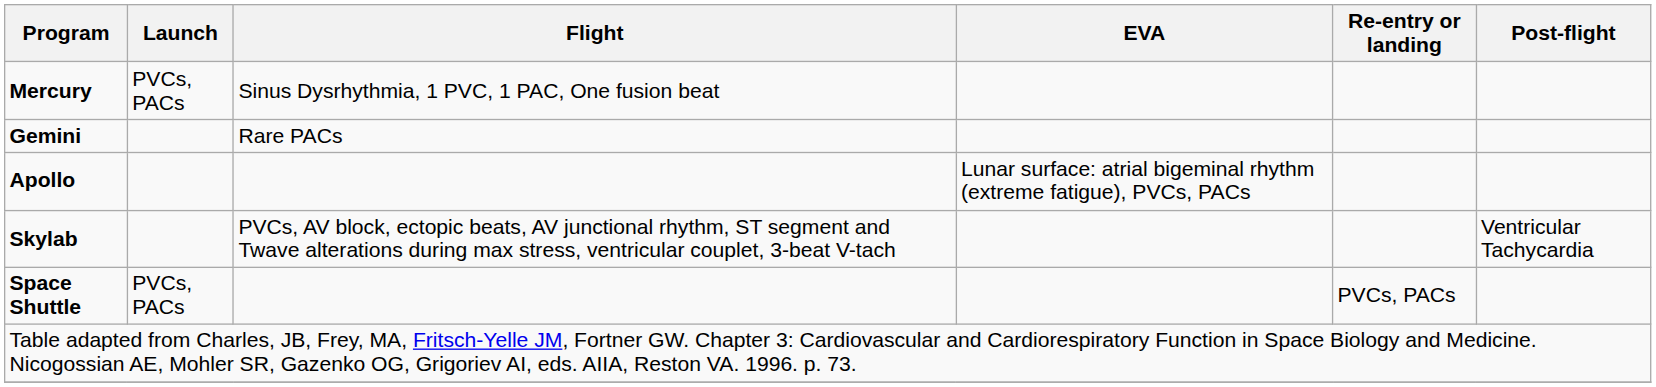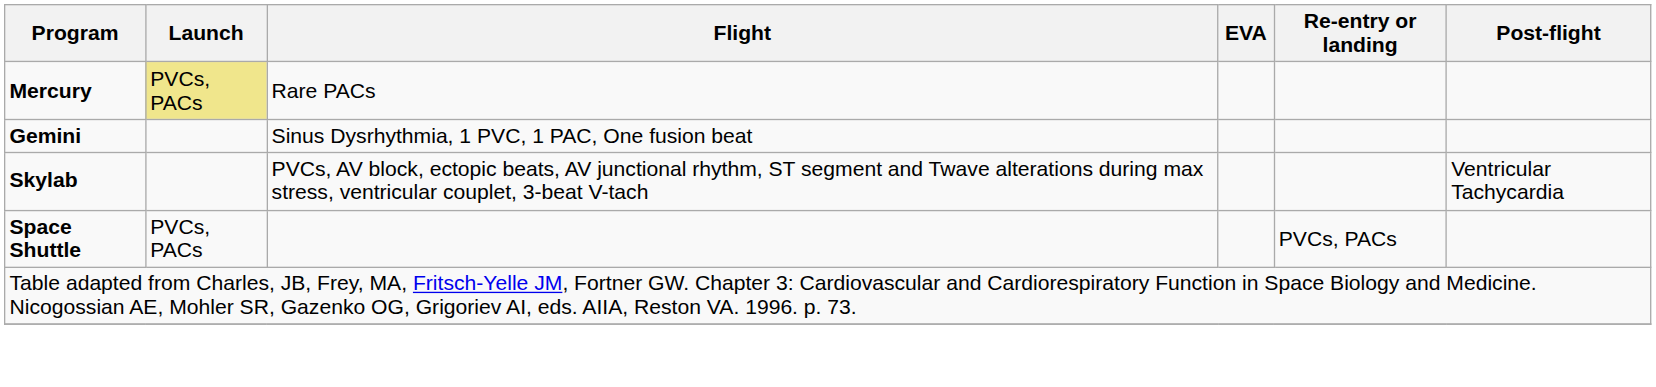 <table class="wikitable" border="1">
 <tr>
 <th><strong>Program</strong></th>
 <th><strong>Launch</strong></th>
 <th><strong>Flight</strong></th>
 <th><strong>EVA</strong></th>
 <th><strong>Re-entry or landing</strong></th>
 <th><strong>Post-flight</strong></th>
 </tr>
 <tr>
 <td><strong>Mercury</strong></td>
-<td>PVCs, PACs</td>
-<td>Sinus Dysrhythmia, 1 PVC, 1 PAC, One fusion beat</td>
+<td style="background: khaki;">PVCs, PACs</td>
+<td>Rare PACs</td>
 <td></td>
 <td></td>
 <td></td>
 </tr>
 <tr>
 <td><strong>Gemini</strong></td>
 <td></td>
-<td>Rare PACs</td>
+<td>Sinus Dysrhythmia, 1 PVC, 1 PAC, One fusion beat</td>
 <td></td>
-<td></td>
-<td></td>
-</tr>
-<tr>
-<td><strong>Apollo</strong></td>
-<td></td>
-<td></td>
-<td>Lunar surface: atrial bigeminal rhythm (extreme fatigue), PVCs, PACs</td>
 <td></td>
 <td></td>
 </tr>
 <tr>
 <td><strong>Skylab</strong></td>
 <td></td>
 <td>PVCs, AV block, ectopic beats, AV junctional rhythm, ST segment and Twave alterations during max stress, ventricular couplet, 3-beat V-tach</td>
 <td></td>
 <td></td>
 <td>Ventricular Tachycardia</td>
 </tr>
 <tr>
 <td><strong>Space Shuttle</strong></td>
 <td>PVCs, PACs</td>
 <td></td>
 <td></td>
 <td>PVCs, PACs</td>
 <td></td>
 </tr>
 <tr>
 <td colspan=6>Table adapted from Charles, JB, Frey, MA, <a href='#'>Fritsch-Yelle JM</a>, Fortner GW. Chapter 3: Cardiovascular and Cardiorespiratory Function in Space Biology and Medicine. Nicogossian AE, Mohler SR, Gazenko OG, Grigoriev AI, eds. AIIA, Reston VA. 1996. p. 73.</td>
 </tr>
 <tr>
 </tr>
 </table>
